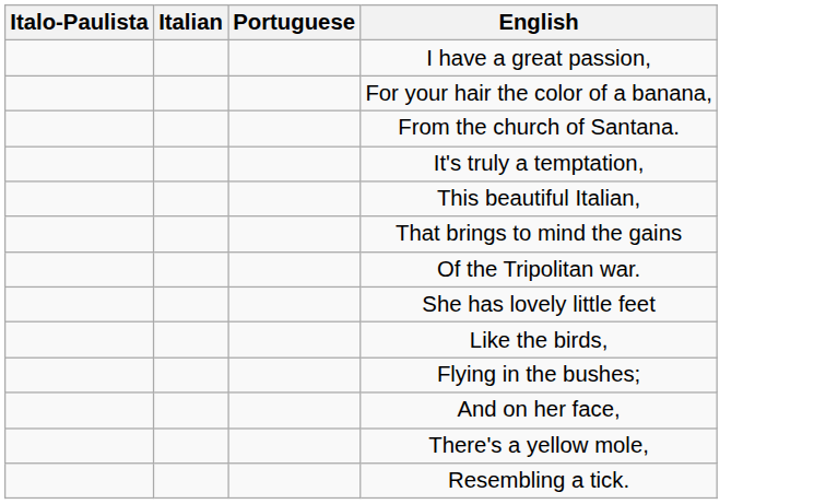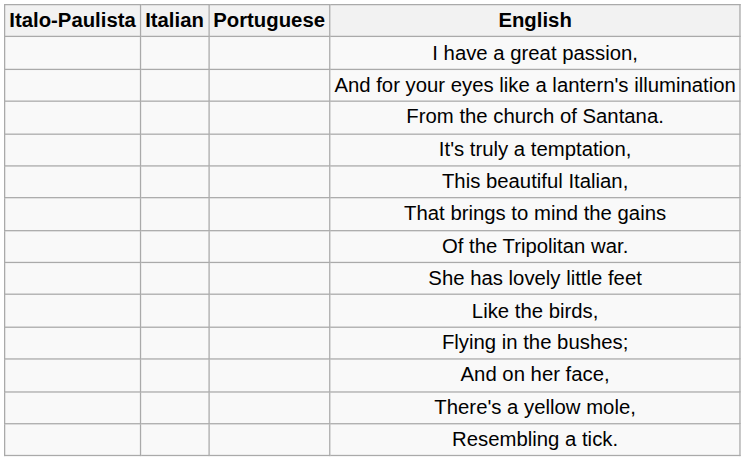 <table class="wikitable" style="text-align: center;">
 <tr>
 <th>Italo-Paulista</th>
 <th>Italian</th>
 <th>Portuguese</th>
 <th>English</th>
 </tr>
 <tr>
 <td></td>
 <td></td>
 <td></td>
 <td>I have a great passion,</td>
 </tr>
 <tr>
 <td></td>
 <td></td>
 <td></td>
-<td>For your hair the color of a banana,</td>
+<td>And for your eyes like a lantern's illumination</td>
 </tr>
 <tr>
 <td></td>
 <td></td>
 <td></td>
 <td>From the church of Santana.</td>
 </tr>
 <tr>
 <td></td>
 <td></td>
 <td></td>
 <td>It's truly a temptation,</td>
 </tr>
 <tr>
 <td></td>
 <td></td>
 <td></td>
 <td>This beautiful Italian,</td>
 </tr>
 <tr>
 <td></td>
 <td></td>
 <td></td>
 <td>That brings to mind the gains</td>
 </tr>
 <tr>
 <td></td>
 <td></td>
 <td></td>
 <td>Of the Tripolitan war.</td>
 </tr>
 <tr>
 <td></td>
 <td></td>
 <td></td>
 <td>She has lovely little feet</td>
 </tr>
 <tr>
 <td></td>
 <td></td>
 <td></td>
 <td>Like the birds,</td>
 </tr>
 <tr>
 <td></td>
 <td></td>
 <td></td>
 <td>Flying in the bushes;</td>
 </tr>
 <tr>
 <td></td>
 <td></td>
 <td></td>
 <td>And on her face,</td>
 </tr>
 <tr>
 <td></td>
 <td></td>
 <td></td>
 <td>There's a yellow mole,</td>
 </tr>
 <tr>
 <td></td>
 <td></td>
 <td></td>
 <td>Resembling a tick.</td>
 </tr>
 </table>
